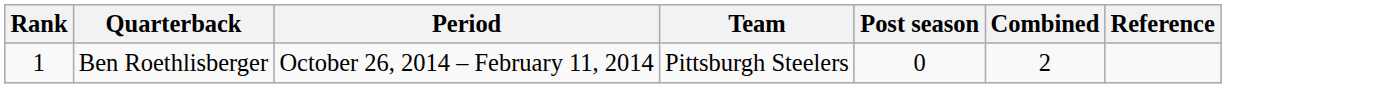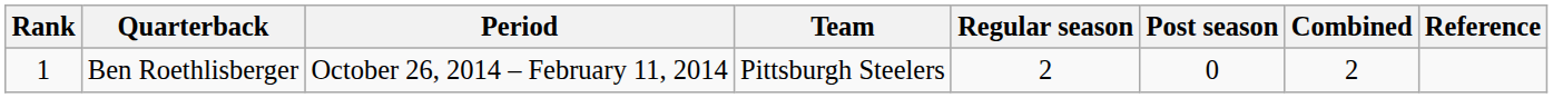 <table class="wikitable">
 <tr>
 <th>Rank</th>
 <th>Quarterback</th>
 <th>Period</th>
 <th>Team</th>
+<th>Regular season</th>
 <th>Post season</th>
 <th>Combined</th>
 <th>Reference</th>
 </tr>
 <tr>
 <td style="text-align:center;">1</td>
 <td>Ben Roethlisberger</td>
 <td>October 26, 2014 – February 11, 2014</td>
 <td>Pittsburgh Steelers</td>
+<td style="text-align:center;">2</td>
 <td style="text-align:center;">0</td>
 <td style="text-align:center;">2</td>
 <td style="text-align:center;"></td>
 </tr>
 </table>
